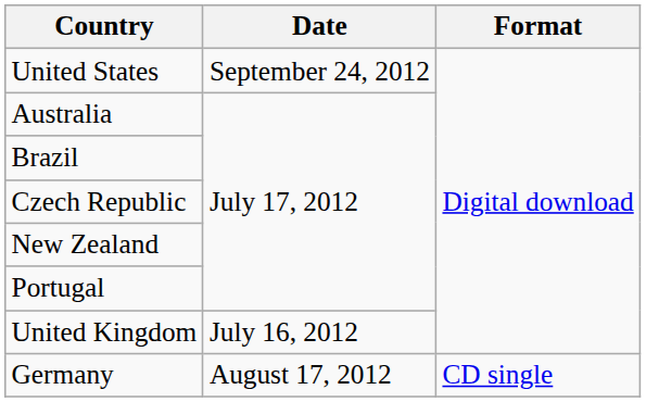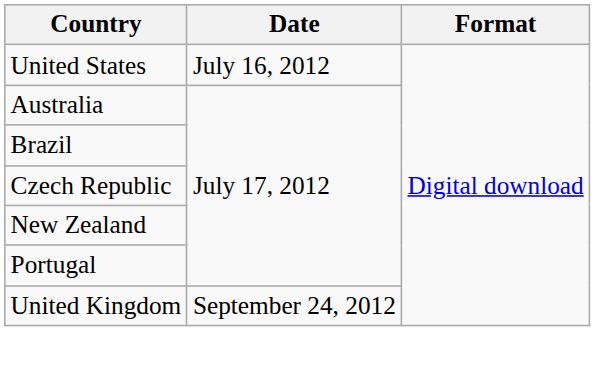 <table class="wikitable plainrowheaders">
 <tr>
 <th scope="col">Country</th>
 <th scope="col">Date</th>
 <th scope="col">Format</th>
 </tr>
 <tr>
 <td>United States</td>
-<td>September 24, 2012</td>
+<td>July 16, 2012</td>
 <td rowspan="7"><a href='#'>Digital download</a></td>
 </tr>
 <tr>
 <td>Australia</td>
 <td rowspan="5">July 17, 2012</td>
 </tr>
 <tr>
 <td>Brazil</td>
 </tr>
 <tr>
 <td>Czech Republic</td>
 </tr>
 <tr>
 <td>New Zealand</td>
 </tr>
 <tr>
 <td>Portugal</td>
 </tr>
 <tr>
 <td>United Kingdom</td>
-<td>July 16, 2012</td>
-</tr>
-<tr>
-<td>Germany</td>
-<td>August 17, 2012</td>
-<td><a href='#'>CD single</a></td>
+<td>September 24, 2012</td>
 </tr>
 </table>
